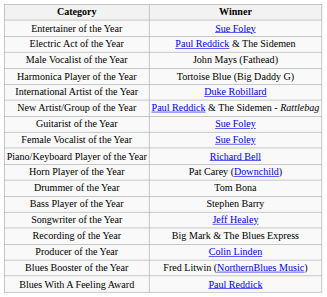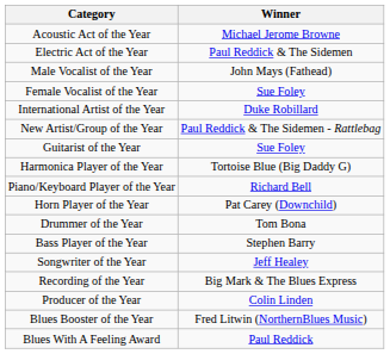 <table class="wikitable sortable" style="text-align:center">
 <tr>
 <th>Category</th>
 <th>Winner</th>
 </tr>
 <tr>
-<td>Entertainer of the Year</td>
-<td><a href='#'>Sue Foley</a></td>
+<td>Acoustic Act of the Year</td>
+<td><a href='#'>Michael Jerome Browne</a></td>
 </tr>
 <tr>
 <td>Electric Act of the Year</td>
 <td><a href='#'>Paul Reddick</a> & The Sidemen</td>
 </tr>
 <tr>
 <td>Male Vocalist of the Year</td>
 <td>John Mays (Fathead)</td>
 </tr>
 <tr>
-<td>Harmonica Player of the Year</td>
-<td>Tortoise Blue (Big Daddy G)</td>
+<td>Female Vocalist of the Year</td>
+<td><a href='#'>Sue Foley</a></td>
 </tr>
 <tr>
 <td>International Artist of the Year</td>
 <td><a href='#'>Duke Robillard</a></td>
 </tr>
 <tr>
 <td>New Artist/Group of the Year</td>
 <td><a href='#'>Paul Reddick</a> & The Sidemen - <em>Rattlebag</em></td>
 </tr>
 <tr>
 <td>Guitarist of the Year</td>
 <td><a href='#'>Sue Foley</a></td>
 </tr>
 <tr>
-<td>Female Vocalist of the Year</td>
-<td><a href='#'>Sue Foley</a></td>
+<td>Harmonica Player of the Year</td>
+<td>Tortoise Blue (Big Daddy G)</td>
 </tr>
 <tr>
 <td>Piano/Keyboard Player of the Year</td>
 <td><a href='#'>Richard Bell</a></td>
 </tr>
 <tr>
 <td>Horn Player of the Year</td>
 <td>Pat Carey (<a href='#'>Downchild</a>)</td>
 </tr>
 <tr>
 <td>Drummer of the Year</td>
 <td>Tom Bona</td>
 </tr>
 <tr>
 <td>Bass Player of the Year</td>
 <td>Stephen Barry</td>
 </tr>
 <tr>
 <td>Songwriter of the Year</td>
 <td><a href='#'>Jeff Healey</a></td>
 </tr>
 <tr>
 <td>Recording of the Year</td>
 <td>Big Mark & The Blues Express</td>
 </tr>
 <tr>
 <td>Producer of the Year</td>
 <td><a href='#'>Colin Linden</a></td>
 </tr>
 <tr>
 <td>Blues Booster of the Year</td>
 <td>Fred Litwin (<a href='#'>NorthernBlues Music</a>)</td>
 </tr>
 <tr>
 <td>Blues With A Feeling Award</td>
 <td><a href='#'>Paul Reddick</a></td>
 </tr>
 </table>
